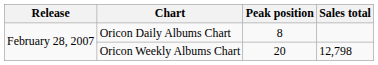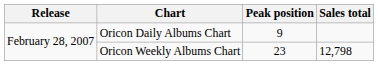 <table class="wikitable">
 <tr>
 <th>Release</th>
 <th>Chart</th>
 <th>Peak position</th>
 <th>Sales total</th>
 </tr>
 <tr>
 <td rowspan="2">February 28, 2007</td>
 <td>Oricon Daily Albums Chart</td>
-<td align="center">8</td>
+<td align="center">9</td>
 <td></td>
 </tr>
 <tr>
 <td>Oricon Weekly Albums Chart</td>
-<td align="center">20</td>
+<td align="center">23</td>
 <td>12,798</td>
 </tr>
 </table>
